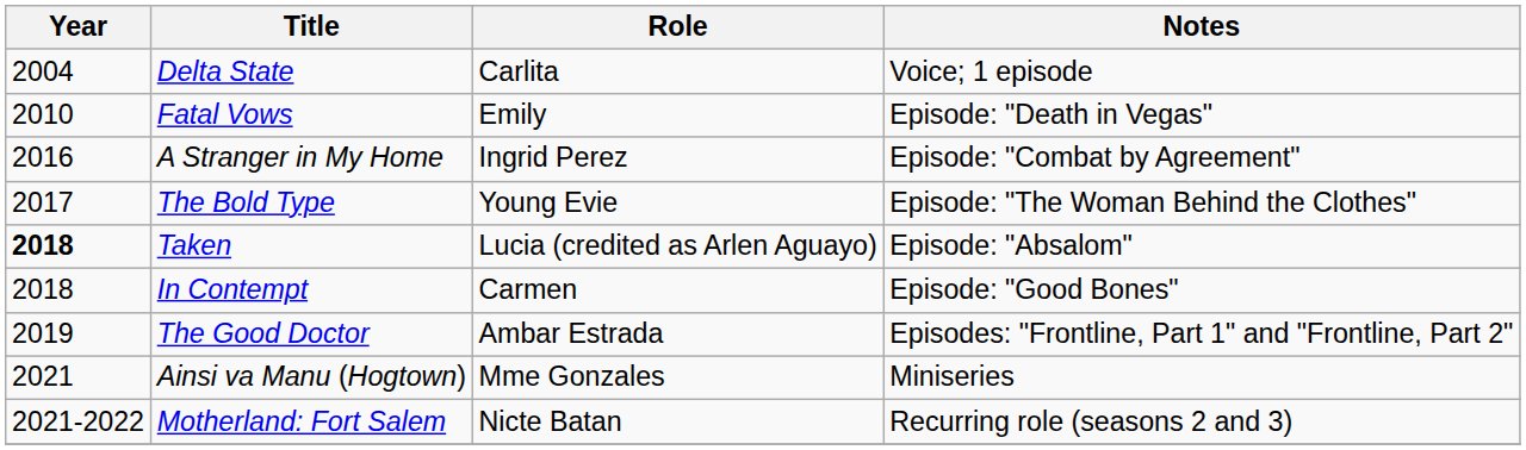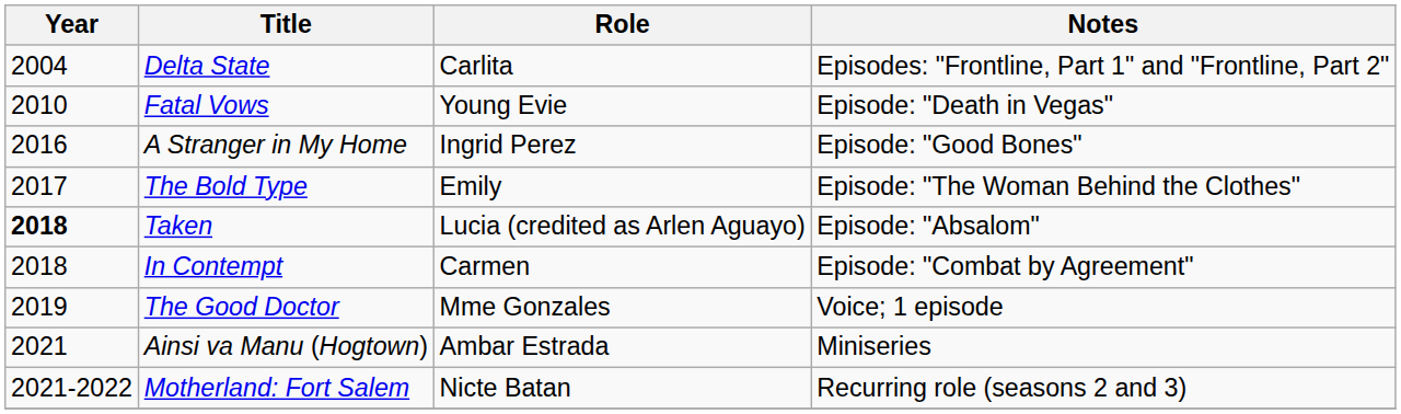 <table class="wikitable sortable">
 <tr>
 <th>Year</th>
 <th>Title</th>
 <th>Role</th>
 <th class="unsortable">Notes</th>
 </tr>
 <tr>
 <td>2004</td>
 <td><em><a href='#'>Delta State</a></em></td>
 <td>Carlita</td>
-<td>Voice; 1 episode</td>
+<td>Episodes: "Frontline, Part 1" and "Frontline, Part 2"</td>
 </tr>
 <tr>
 <td>2010</td>
 <td><em><a href='#'>Fatal Vows</a></em></td>
-<td>Emily</td>
+<td>Young Evie</td>
 <td>Episode: "Death in Vegas"</td>
 </tr>
 <tr>
 <td>2016</td>
 <td data-sort-value="Stranger in My Home, A"><em>A Stranger in My Home</em></td>
 <td>Ingrid Perez</td>
-<td>Episode: "Combat by Agreement"</td>
+<td>Episode: "Good Bones"</td>
 </tr>
 <tr>
 <td>2017</td>
 <td data-sort-value="Bold Type, The"><em><a href='#'>The Bold Type</a></em></td>
-<td>Young Evie</td>
+<td>Emily</td>
 <td>Episode: "The Woman Behind the Clothes"</td>
 </tr>
 <tr>
 <td><strong>2018</strong></td>
 <td><a href='#'><em>Taken</em></a></td>
 <td>Lucia (credited as Arlen Aguayo)</td>
 <td>Episode: "Absalom"</td>
 </tr>
 <tr>
 <td>2018</td>
 <td><em><a href='#'>In Contempt</a></em></td>
 <td>Carmen</td>
-<td>Episode: "Good Bones"</td>
+<td>Episode: "Combat by Agreement"</td>
 </tr>
 <tr>
 <td>2019</td>
 <td data-sort-value="Good Doctor, The"><a href='#'><em>The Good Doctor</em></a></td>
-<td>Ambar Estrada</td>
-<td>Episodes: "Frontline, Part 1" and "Frontline, Part 2"</td>
+<td>Mme Gonzales</td>
+<td>Voice; 1 episode</td>
 </tr>
 <tr>
 <td>2021</td>
 <td><em>Ainsi va Manu</em> (<em>Hogtown</em>)</td>
-<td>Mme Gonzales</td>
+<td>Ambar Estrada</td>
 <td>Miniseries</td>
 </tr>
 <tr>
 <td>2021-2022</td>
 <td><em><a href='#'>Motherland: Fort Salem</a></em></td>
 <td>Nicte Batan</td>
 <td>Recurring role (seasons 2 and 3)</td>
 </tr>
 <tr>
 </tr>
 </table>
